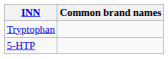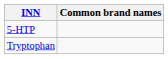 <table class="wikitable">
 <tr>
 <th><a href='#'>INN</a></th>
 <th>Common brand names</th>
 </tr>
 <tr>
+<td><a href='#'>5-HTP</a></td>
+<td></td>
+</tr>
+<tr>
 <td><a href='#'>Tryptophan</a></td>
 <td></td>
 </tr>
-<tr>
-<td><a href='#'>5-HTP</a></td>
-<td></td>
-</tr>
 </table>
